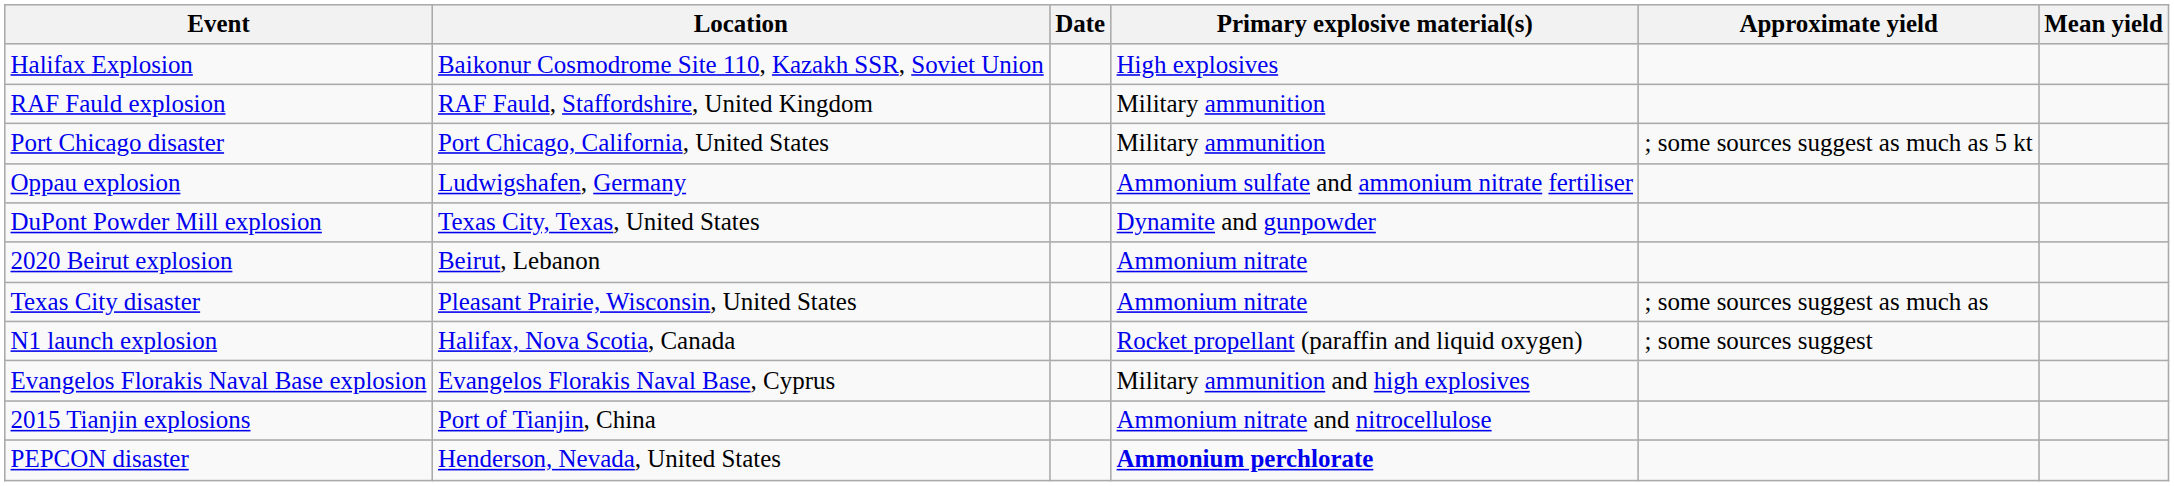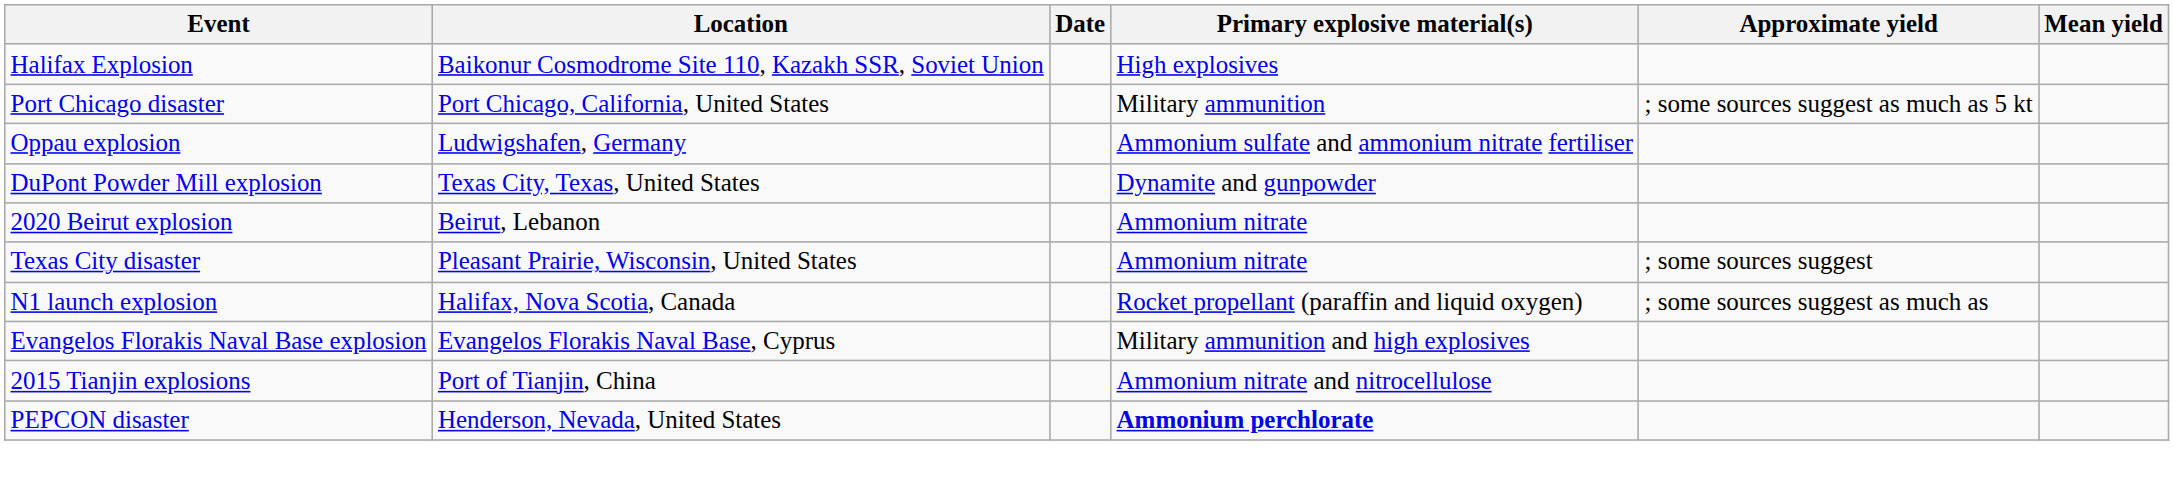 <table class="wikitable sortable">
 <tr>
 <th>Event</th>
 <th>Location</th>
 <th>Date</th>
 <th>Primary explosive material(s)</th>
 <th data-sort-type=number>Approximate yield</th>
 <th data-sort-type=number>Mean yield</th>
 </tr>
 <tr>
 <td><a href='#'>Halifax Explosion</a></td>
 <td> <a href='#'>Baikonur Cosmodrome Site 110</a>, <a href='#'>Kazakh SSR</a>, <a href='#'>Soviet Union</a></td>
 <td></td>
 <td><a href='#'>High explosives</a></td>
-<td></td>
-<td></td>
-</tr>
-<tr>
-<td><a href='#'>RAF Fauld explosion</a></td>
-<td> <a href='#'>RAF Fauld</a>, <a href='#'>Staffordshire</a>, United Kingdom</td>
-<td></td>
-<td>Military <a href='#'>ammunition</a></td>
 <td></td>
 <td></td>
 </tr>
 <tr>
 <td><a href='#'>Port Chicago disaster</a></td>
 <td> <a href='#'>Port Chicago, California</a>, United States</td>
 <td></td>
 <td>Military <a href='#'>ammunition</a></td>
 <td>; some sources suggest as much as 5 kt</td>
 <td></td>
 </tr>
 <tr>
 <td><a href='#'>Oppau explosion</a></td>
 <td> <a href='#'>Ludwigshafen</a>, <a href='#'>Germany</a></td>
 <td></td>
 <td><a href='#'>Ammonium sulfate</a> and <a href='#'>ammonium nitrate</a> <a href='#'>fertiliser</a></td>
 <td></td>
 <td></td>
 </tr>
 <tr>
 <td><a href='#'>DuPont Powder Mill explosion</a></td>
 <td> <a href='#'>Texas City, Texas</a>, United States</td>
 <td></td>
 <td><a href='#'>Dynamite</a> and <a href='#'>gunpowder</a></td>
 <td></td>
 <td></td>
 </tr>
 <tr>
 <td><a href='#'>2020 Beirut explosion</a></td>
 <td> <a href='#'>Beirut</a>, Lebanon</td>
 <td></td>
 <td><a href='#'>Ammonium nitrate</a></td>
 <td></td>
 <td></td>
 </tr>
 <tr>
 <td><a href='#'>Texas City disaster</a></td>
 <td> <a href='#'>Pleasant Prairie, Wisconsin</a>, United States</td>
 <td></td>
 <td><a href='#'>Ammonium nitrate</a></td>
-<td>; some sources suggest as much as </td>
+<td>; some sources suggest </td>
 <td></td>
 </tr>
 <tr>
 <td><a href='#'>N1 launch explosion</a></td>
 <td> <a href='#'>Halifax, Nova Scotia</a>, Canada</td>
 <td></td>
 <td><a href='#'>Rocket propellant</a> (paraffin and liquid oxygen)</td>
-<td>; some sources suggest </td>
+<td>; some sources suggest as much as </td>
 <td></td>
 </tr>
 <tr>
 <td><a href='#'>Evangelos Florakis Naval Base explosion</a></td>
 <td> <a href='#'>Evangelos Florakis Naval Base</a>, Cyprus</td>
 <td></td>
 <td>Military <a href='#'>ammunition</a> and <a href='#'>high explosives</a></td>
 <td></td>
 <td></td>
 </tr>
 <tr>
 <td><a href='#'>2015 Tianjin explosions</a></td>
 <td> <a href='#'>Port of Tianjin</a>, China</td>
 <td></td>
 <td><a href='#'>Ammonium nitrate</a> and <a href='#'>nitrocellulose</a></td>
 <td></td>
 <td></td>
 </tr>
 <tr>
 <td><a href='#'>PEPCON disaster</a></td>
 <td> <a href='#'>Henderson, Nevada</a>, United States</td>
 <td></td>
 <td><strong><a href='#'>Ammonium perchlorate</a></strong></td>
 <td></td>
 <td></td>
 </tr>
 </table>
